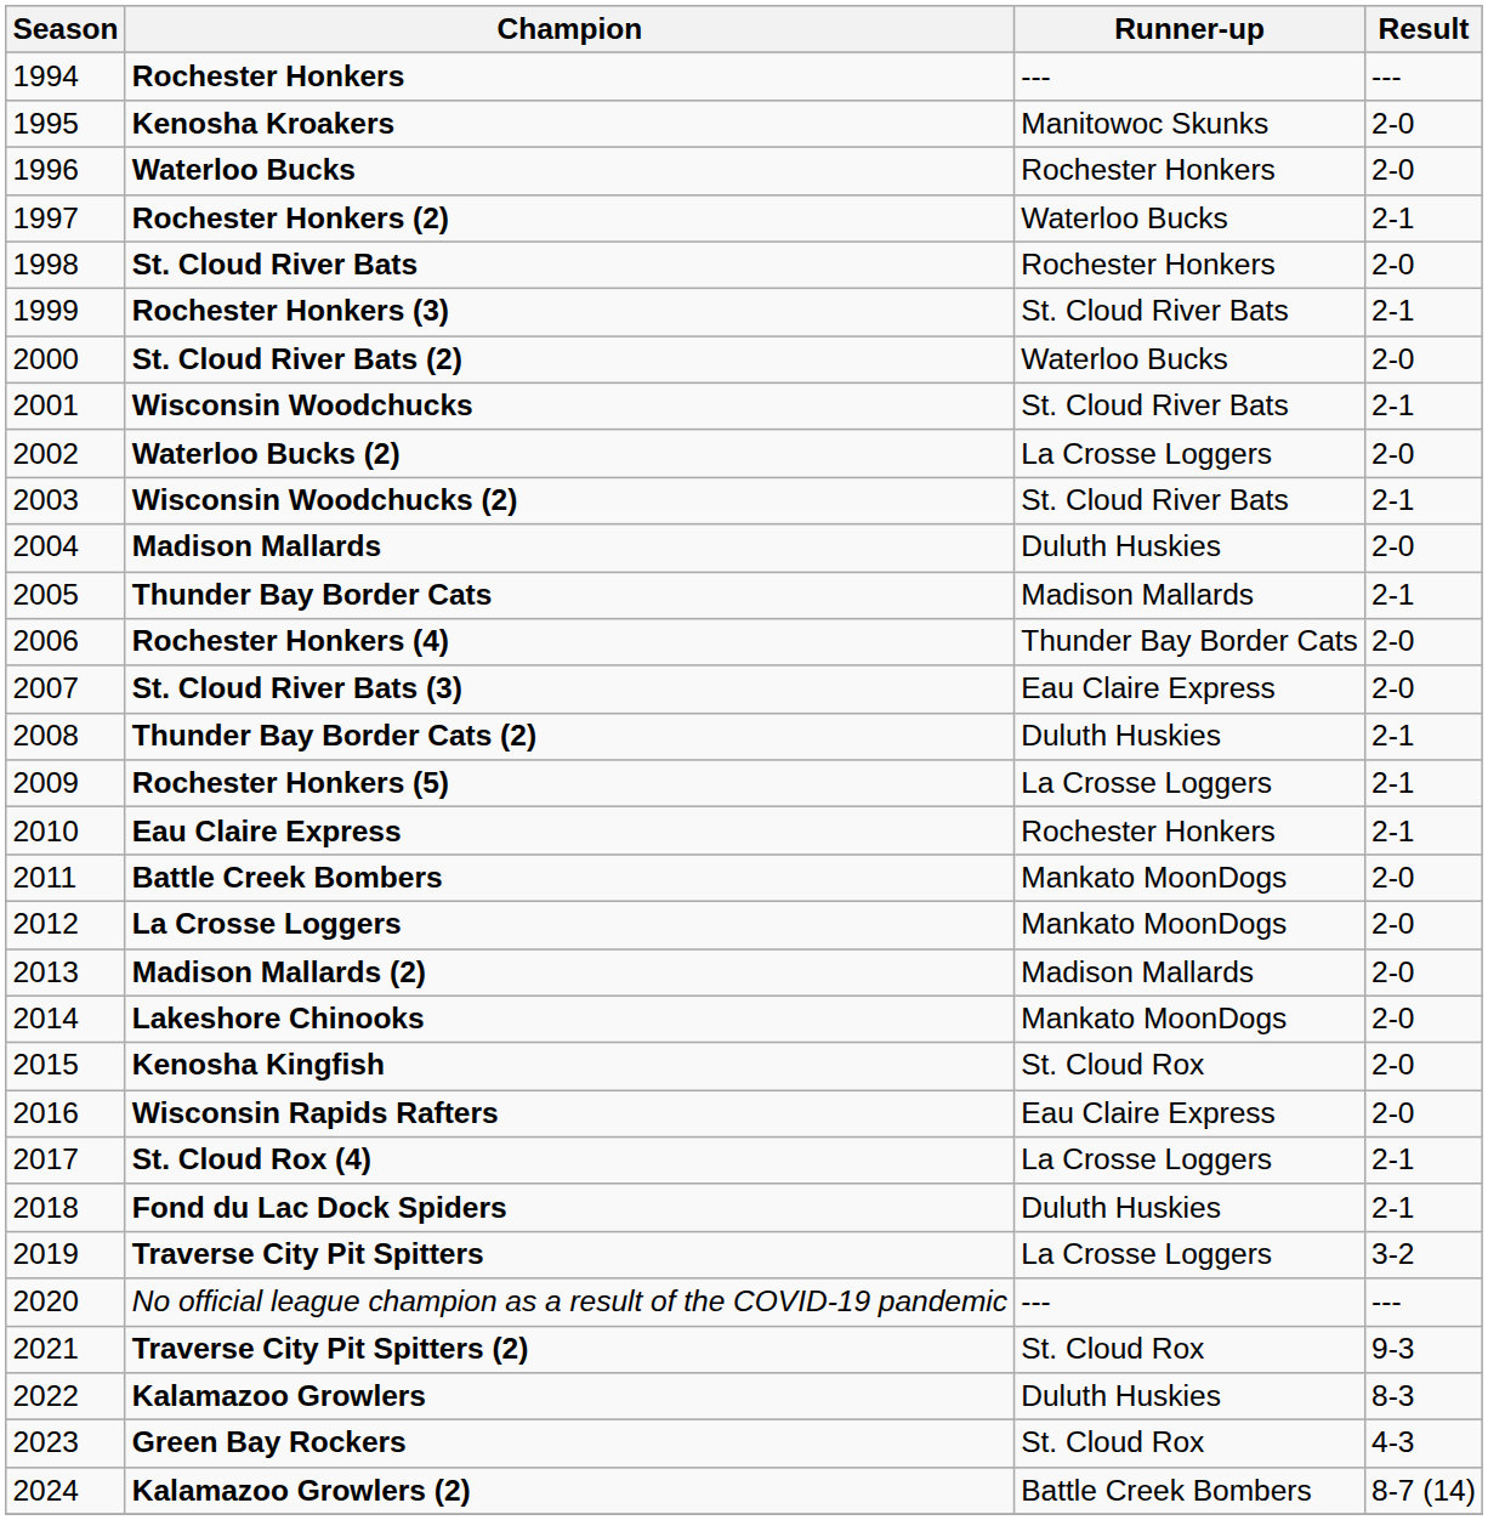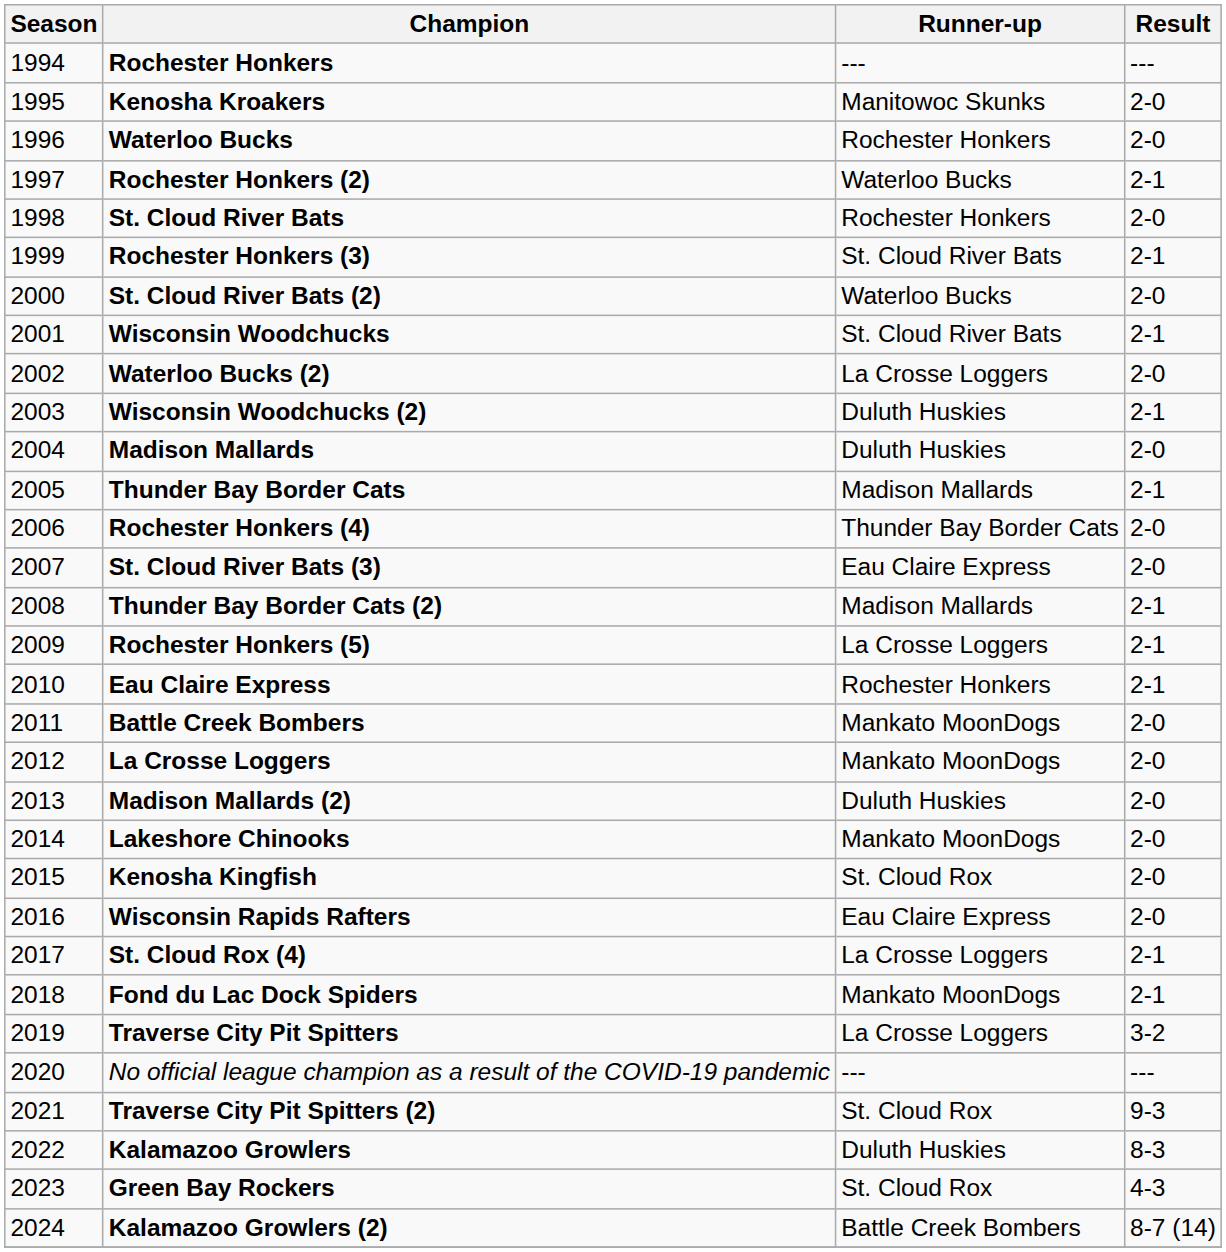 <table class="wikitable">
 <tr>
 <th>Season</th>
 <th>Champion</th>
 <th>Runner-up</th>
 <th>Result</th>
 </tr>
 <tr>
 <td>1994</td>
 <td><strong>Rochester Honkers</strong></td>
 <td>---</td>
 <td>---</td>
 </tr>
 <tr>
 <td>1995</td>
 <td><strong>Kenosha Kroakers</strong></td>
 <td>Manitowoc Skunks</td>
 <td>2-0</td>
 </tr>
 <tr>
 <td>1996</td>
 <td><strong>Waterloo Bucks</strong></td>
 <td>Rochester Honkers</td>
 <td>2-0</td>
 </tr>
 <tr>
 <td>1997</td>
 <td><strong>Rochester Honkers (2)</strong></td>
 <td>Waterloo Bucks</td>
 <td>2-1</td>
 </tr>
 <tr>
 <td>1998</td>
 <td><strong>St. Cloud River Bats</strong></td>
 <td>Rochester Honkers</td>
 <td>2-0</td>
 </tr>
 <tr>
 <td>1999</td>
 <td><strong>Rochester Honkers (3)</strong></td>
 <td>St. Cloud River Bats</td>
 <td>2-1</td>
 </tr>
 <tr>
 <td>2000</td>
 <td><strong>St. Cloud River Bats (2)</strong></td>
 <td>Waterloo Bucks</td>
 <td>2-0</td>
 </tr>
 <tr>
 <td>2001</td>
 <td><strong>Wisconsin Woodchucks</strong></td>
 <td>St. Cloud River Bats</td>
 <td>2-1</td>
 </tr>
 <tr>
 <td>2002</td>
 <td><strong>Waterloo Bucks (2)</strong></td>
 <td>La Crosse Loggers</td>
 <td>2-0</td>
 </tr>
 <tr>
 <td>2003</td>
 <td><strong>Wisconsin Woodchucks (2)</strong></td>
-<td>St. Cloud River Bats</td>
+<td>Duluth Huskies</td>
 <td>2-1</td>
 </tr>
 <tr>
 <td>2004</td>
 <td><strong>Madison Mallards</strong></td>
 <td>Duluth Huskies</td>
 <td>2-0</td>
 </tr>
 <tr>
 <td>2005</td>
 <td><strong>Thunder Bay Border Cats</strong></td>
 <td>Madison Mallards</td>
 <td>2-1</td>
 </tr>
 <tr>
 <td>2006</td>
 <td><strong>Rochester Honkers (4)</strong></td>
 <td>Thunder Bay Border Cats</td>
 <td>2-0</td>
 </tr>
 <tr>
 <td>2007</td>
 <td><strong>St. Cloud River Bats (3)</strong></td>
 <td>Eau Claire Express</td>
 <td>2-0</td>
 </tr>
 <tr>
 <td>2008</td>
 <td><strong>Thunder Bay Border Cats (2)</strong></td>
-<td>Duluth Huskies</td>
+<td>Madison Mallards</td>
 <td>2-1</td>
 </tr>
 <tr>
 <td>2009</td>
 <td><strong>Rochester Honkers (5)</strong></td>
 <td>La Crosse Loggers</td>
 <td>2-1</td>
 </tr>
 <tr>
 <td>2010</td>
 <td><strong>Eau Claire Express</strong></td>
 <td>Rochester Honkers</td>
 <td>2-1</td>
 </tr>
 <tr>
 <td>2011</td>
 <td><strong>Battle Creek Bombers</strong></td>
 <td>Mankato MoonDogs</td>
 <td>2-0</td>
 </tr>
 <tr>
 <td>2012</td>
 <td><strong>La Crosse Loggers</strong></td>
 <td>Mankato MoonDogs</td>
 <td>2-0</td>
 </tr>
 <tr>
 <td>2013</td>
 <td><strong>Madison Mallards (2)</strong></td>
-<td>Madison Mallards</td>
+<td>Duluth Huskies</td>
 <td>2-0</td>
 </tr>
 <tr>
 <td>2014</td>
 <td><strong>Lakeshore Chinooks</strong></td>
 <td>Mankato MoonDogs</td>
 <td>2-0</td>
 </tr>
 <tr>
 <td>2015</td>
 <td><strong>Kenosha Kingfish</strong></td>
 <td>St. Cloud Rox</td>
 <td>2-0</td>
 </tr>
 <tr>
 <td>2016</td>
 <td><strong>Wisconsin Rapids Rafters</strong></td>
 <td>Eau Claire Express</td>
 <td>2-0</td>
 </tr>
 <tr>
 <td>2017</td>
 <td><strong>St. Cloud Rox (4)</strong></td>
 <td>La Crosse Loggers</td>
 <td>2-1</td>
 </tr>
 <tr>
 <td>2018</td>
 <td><strong>Fond du Lac Dock Spiders</strong></td>
-<td>Duluth Huskies</td>
+<td>Mankato MoonDogs</td>
 <td>2-1</td>
 </tr>
 <tr>
 <td>2019</td>
 <td><strong>Traverse City Pit Spitters</strong></td>
 <td>La Crosse Loggers</td>
 <td>3-2</td>
 </tr>
 <tr>
 <td>2020</td>
 <td><em>No official league champion as a result of the COVID-19 pandemic</em></td>
 <td>---</td>
 <td>---</td>
 </tr>
 <tr>
 <td>2021</td>
 <td><strong>Traverse City Pit Spitters (2)</strong></td>
 <td>St. Cloud Rox</td>
 <td>9-3</td>
 </tr>
 <tr>
 <td>2022</td>
 <td><strong>Kalamazoo Growlers</strong></td>
 <td>Duluth Huskies</td>
 <td>8-3</td>
 </tr>
 <tr>
 <td>2023</td>
 <td><strong>Green Bay Rockers</strong></td>
 <td>St. Cloud Rox</td>
 <td>4-3</td>
 </tr>
 <tr>
 <td>2024</td>
 <td><strong>Kalamazoo Growlers (2)</strong></td>
 <td>Battle Creek Bombers</td>
 <td>8-7 (14)</td>
 </tr>
 <tr>
 </tr>
 </table>
